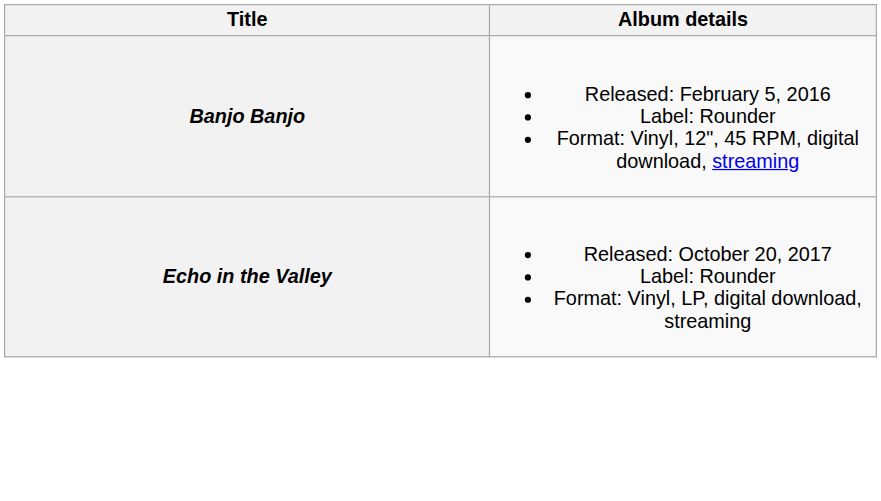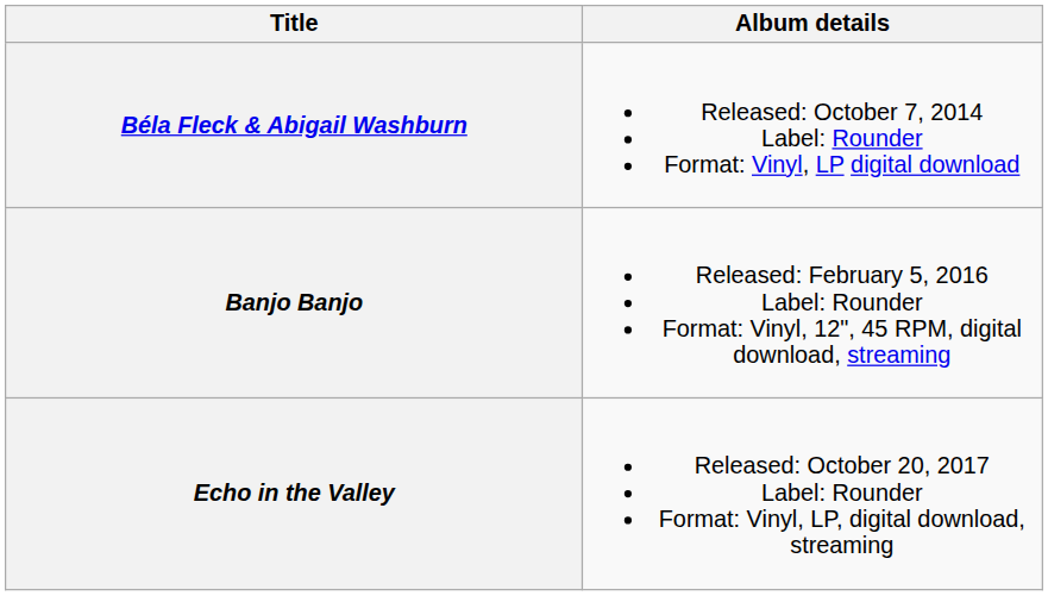 <table class="wikitable plainrowheaders" style="text-align:center;">
 <tr>
 <th scope="col" rowspan="1" style="width:24em;">Title</th>
 <th scope="col" rowspan="1" style="width:19em;">Album details</th>
+</tr>
+<tr>
+<th scope="row"><em><a href='#'>Béla Fleck & Abigail Washburn</a></em></th>
+<td><br><ul><li>Released: October 7, 2014</li><li>Label: <a href='#'>Rounder</a></li><li>Format: <a href='#'>Vinyl</a>, <a href='#'>LP</a> <a href='#'>digital download</a></li></ul></td>
 </tr>
 <tr>
 <th scope="row"><em>Banjo Banjo</em></th>
 <td><br><ul><li>Released: February 5, 2016</li><li>Label: Rounder</li><li>Format: Vinyl, 12", 45 RPM, digital download, <a href='#'>streaming</a></li></ul></td>
 </tr>
 <tr>
 <th scope="row"><em>Echo in the Valley</em></th>
 <td><br><ul><li>Released: October 20, 2017</li><li>Label: Rounder</li><li>Format: Vinyl, LP, digital download, streaming</li></ul></td>
 </tr>
 </table>
